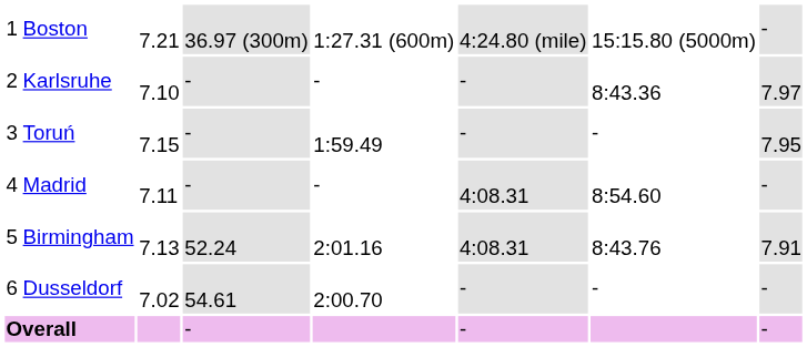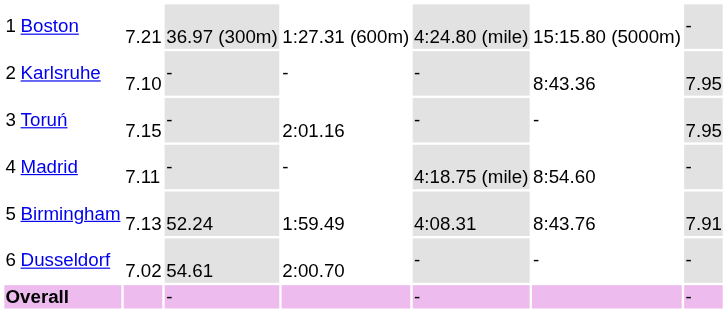 <table>
 <tr>
 <td>1</td>
 <td align=left><a href='#'>Boston</a></td>
 <td> <br>7.21</td>
 <td bgcolor=#e2e2e2> <br>36.97 (300m)</td>
 <td> <br>1:27.31 (600m)</td>
 <td bgcolor=#e2e2e2> <br>4:24.80 (mile)</td>
 <td> <br>15:15.80 (5000m)</td>
 <td bgcolor=#e2e2e2> -</td>
 </tr>
 <tr>
 <td>2</td>
 <td align=left><a href='#'>Karlsruhe</a></td>
 <td> <br>7.10</td>
 <td bgcolor=#e2e2e2> -</td>
 <td> -</td>
 <td bgcolor=#e2e2e2> -</td>
 <td> <br>8:43.36</td>
-<td bgcolor=#e2e2e2> <br>7.97</td>
+<td bgcolor=#e2e2e2> <br>7.95</td>
 </tr>
 <tr>
 <td>3</td>
 <td align=left><a href='#'>Toruń</a></td>
 <td> <br>7.15</td>
 <td bgcolor=#e2e2e2> -</td>
-<td> <br>1:59.49</td>
+<td> <br>2:01.16</td>
 <td bgcolor=#e2e2e2> -</td>
 <td> -</td>
 <td bgcolor=#e2e2e2> <br>7.95</td>
 </tr>
 <tr>
 <td>4</td>
 <td align=left><a href='#'>Madrid</a></td>
 <td> <br>7.11</td>
 <td bgcolor=#e2e2e2> -</td>
 <td> -</td>
-<td bgcolor=#e2e2e2> <br>4:08.31</td>
+<td bgcolor=#e2e2e2> <br>4:18.75 (mile)</td>
 <td> <br>8:54.60</td>
 <td bgcolor=#e2e2e2> -</td>
 </tr>
 <tr>
 <td>5</td>
 <td align=left><a href='#'>Birmingham</a></td>
 <td> <br>7.13</td>
 <td bgcolor=#e2e2e2> <br>52.24</td>
-<td> <br>2:01.16</td>
+<td> <br>1:59.49</td>
 <td bgcolor=#e2e2e2> <br>4:08.31</td>
 <td> <br>8:43.76</td>
 <td bgcolor=#e2e2e2> <br>7.91</td>
 </tr>
 <tr>
 <td>6</td>
 <td align=left><a href='#'>Dusseldorf</a></td>
 <td> <br>7.02</td>
 <td bgcolor=#e2e2e2> <br>54.61</td>
 <td> <br>2:00.70</td>
 <td bgcolor=#e2e2e2> -</td>
 <td> -</td>
 <td bgcolor=#e2e2e2> -</td>
 </tr>
 <tr bgcolor=#eebbee>
 <td colspan="2"><strong>Overall</strong></td>
 <td> </td>
 <td> -</td>
 <td> </td>
 <td> -</td>
 <td> </td>
 <td> -</td>
 </tr>
 </table>
